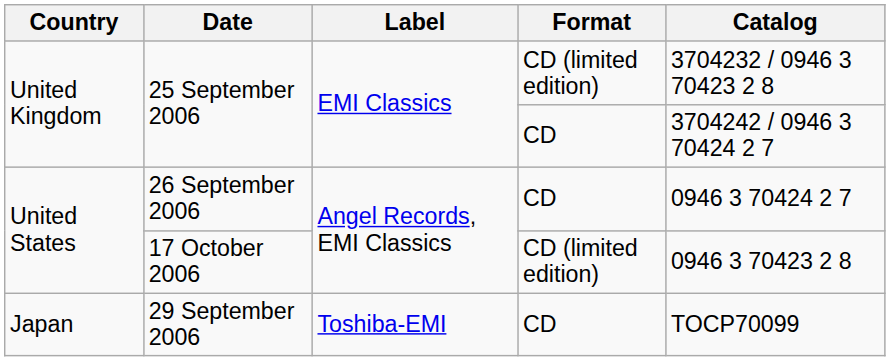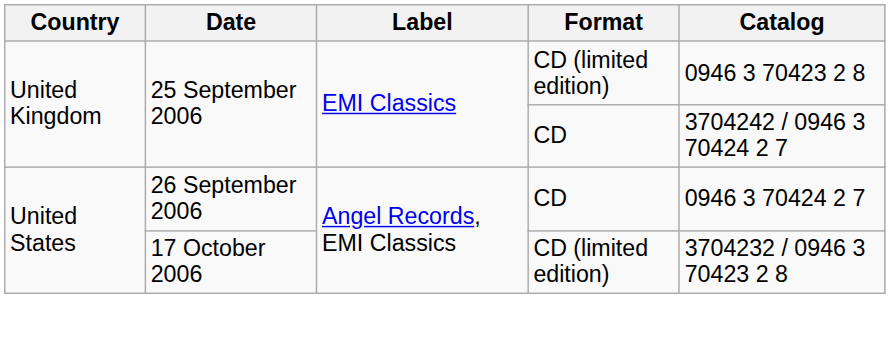 <table class="wikitable">
 <tr>
 <th>Country</th>
 <th>Date</th>
 <th>Label</th>
 <th>Format</th>
 <th>Catalog</th>
 </tr>
 <tr>
 <td rowspan="2">United Kingdom</td>
 <td rowspan="2">25 September 2006</td>
 <td rowspan="2"><a href='#'>EMI Classics</a></td>
 <td>CD (limited edition)</td>
-<td>3704232 / 0946 3 70423 2 8</td>
+<td>0946 3 70423 2 8</td>
 </tr>
 <tr>
 <td>CD</td>
 <td>3704242 / 0946 3 70424 2 7</td>
 </tr>
 <tr>
 <td rowspan="2">United States</td>
 <td>26 September 2006</td>
 <td rowspan="2"><a href='#'>Angel Records</a>, EMI Classics</td>
 <td>CD</td>
 <td>0946 3 70424 2 7</td>
 </tr>
 <tr>
 <td>17 October 2006</td>
 <td>CD (limited edition)</td>
-<td>0946 3 70423 2 8</td>
-</tr>
-<tr>
-<td>Japan</td>
-<td>29 September 2006</td>
-<td><a href='#'>Toshiba-EMI</a></td>
-<td>CD</td>
-<td>TOCP70099</td>
+<td>3704232 / 0946 3 70423 2 8</td>
 </tr>
 </table>
